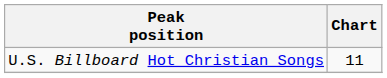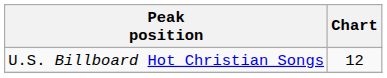 <table class="wikitable sortable">
 <tr>
 <th>Peak<br>position</th>
 <th>Chart</th>
 </tr>
 <tr>
 <td>U.S. <em>Billboard</em> <a href='#'>Hot Christian Songs</a></td>
-<td align="center">11</td>
+<td align="center">12</td>
 </tr>
 <tr>
 </tr>
 </table>
